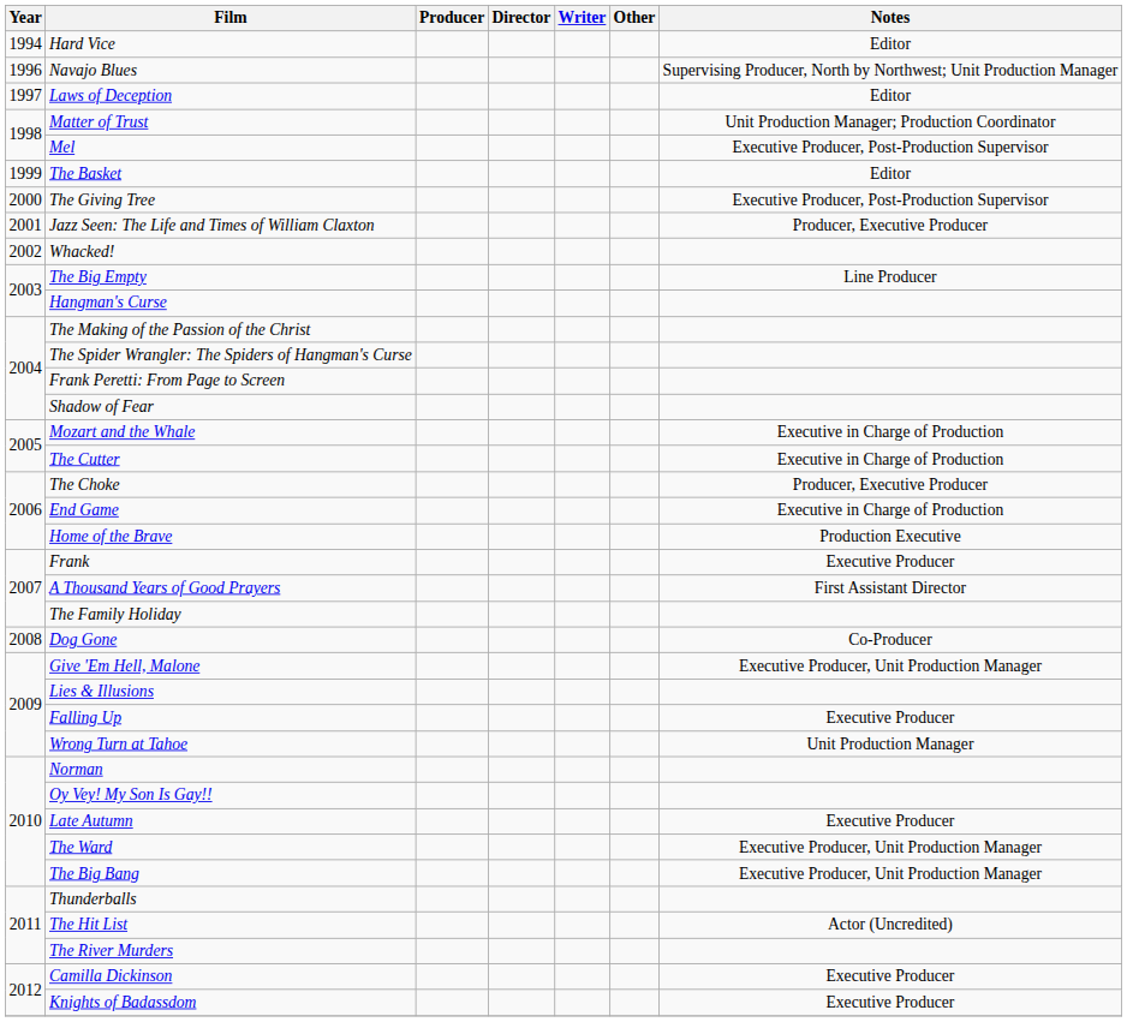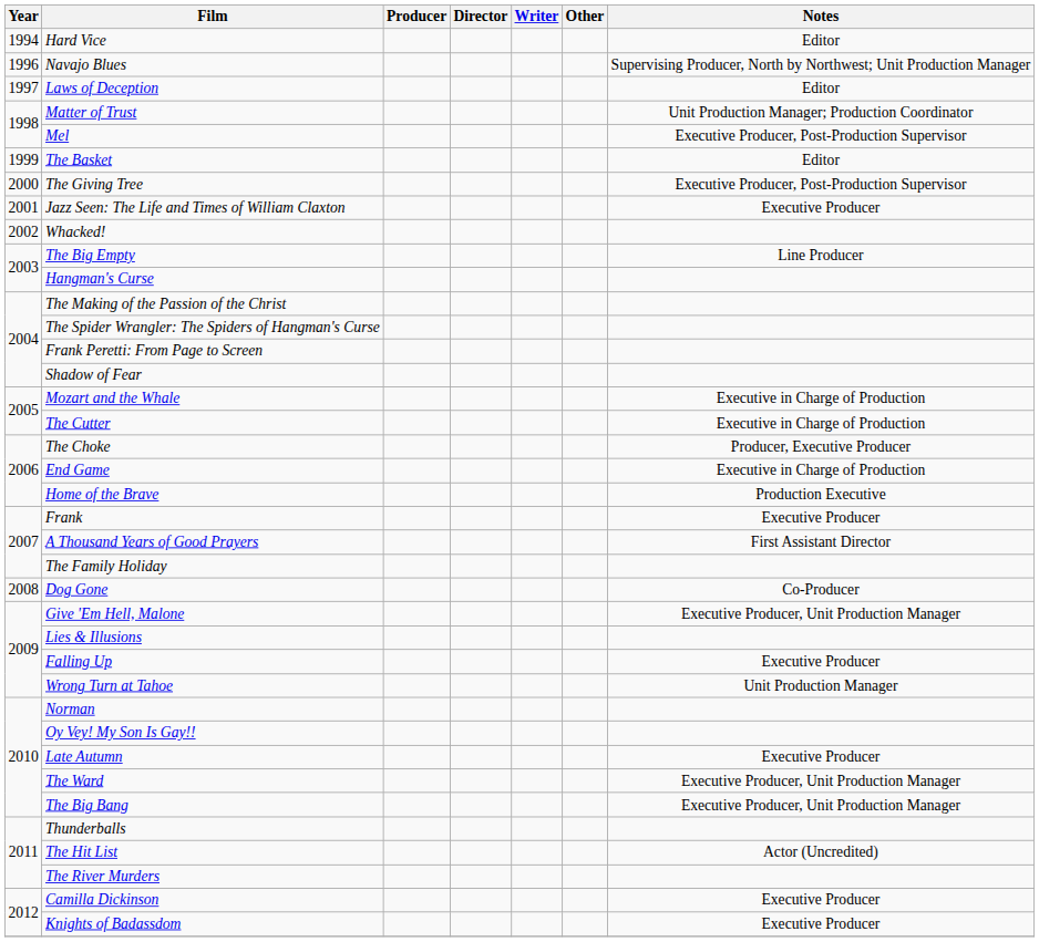 <table class = "wikitable sortable" style="text-align:center">
 <tr>
 <th>Year</th>
 <th>Film</th>
 <th>Producer</th>
 <th>Director</th>
 <th><a href='#'>Writer</a></th>
 <th>Other</th>
 <th>Notes</th>
 </tr>
 <tr>
 <td>1994</td>
 <td style="text-align:left"><em>Hard Vice</em></td>
 <td></td>
 <td></td>
 <td></td>
 <td></td>
 <td>Editor</td>
 </tr>
 <tr>
 <td>1996</td>
 <td style="text-align:left"><em>Navajo Blues</em></td>
 <td></td>
 <td></td>
 <td></td>
 <td></td>
 <td>Supervising Producer, North by Northwest; Unit Production Manager</td>
 </tr>
 <tr>
 <td>1997</td>
 <td style="text-align:left"><em><a href='#'>Laws of Deception</a></em></td>
 <td></td>
 <td></td>
 <td></td>
 <td></td>
 <td>Editor</td>
 </tr>
 <tr>
 <td rowspan="2">1998</td>
 <td style="text-align:left"><em><a href='#'>Matter of Trust</a></em></td>
 <td></td>
 <td></td>
 <td></td>
 <td></td>
 <td>Unit Production Manager; Production Coordinator</td>
 </tr>
 <tr>
 <td style="text-align:left"><em><a href='#'>Mel</a></em></td>
 <td></td>
 <td></td>
 <td></td>
 <td></td>
 <td>Executive Producer, Post-Production Supervisor</td>
 </tr>
 <tr>
 <td>1999</td>
 <td style="text-align:left"><em><a href='#'>The Basket</a></em></td>
 <td></td>
 <td></td>
 <td></td>
 <td></td>
 <td>Editor</td>
 </tr>
 <tr>
 <td>2000</td>
 <td style="text-align:left"><em>The Giving Tree</em></td>
 <td></td>
 <td></td>
 <td></td>
 <td></td>
 <td>Executive Producer, Post-Production Supervisor</td>
 </tr>
 <tr>
 <td>2001</td>
 <td style="text-align:left"><em>Jazz Seen: The Life and Times of William Claxton</em></td>
 <td></td>
 <td></td>
 <td></td>
 <td></td>
-<td>Producer, Executive Producer</td>
+<td>Executive Producer</td>
 </tr>
 <tr>
 <td>2002</td>
 <td style="text-align:left"><em>Whacked!</em></td>
 <td></td>
 <td></td>
 <td></td>
 <td></td>
 <td></td>
 </tr>
 <tr>
 <td rowspan="2">2003</td>
 <td style="text-align:left"><em><a href='#'>The Big Empty</a></em></td>
 <td></td>
 <td></td>
 <td></td>
 <td></td>
 <td>Line Producer</td>
 </tr>
 <tr>
 <td style="text-align:left"><em><a href='#'>Hangman's Curse</a></em></td>
 <td></td>
 <td></td>
 <td></td>
 <td></td>
 <td></td>
 </tr>
 <tr>
 <td rowspan="4">2004</td>
 <td style="text-align:left"><em>The Making of the Passion of the Christ</em></td>
 <td></td>
 <td></td>
 <td></td>
 <td></td>
 <td></td>
 </tr>
 <tr>
 <td style="text-align:left"><em>The Spider Wrangler: The Spiders of Hangman's Curse</em></td>
 <td></td>
 <td></td>
 <td></td>
 <td></td>
 <td></td>
 </tr>
 <tr>
 <td style="text-align:left"><em>Frank Peretti: From Page to Screen</em></td>
 <td></td>
 <td></td>
 <td></td>
 <td></td>
 <td></td>
 </tr>
 <tr>
 <td style="text-align:left"><em>Shadow of Fear</em></td>
 <td></td>
 <td></td>
 <td></td>
 <td></td>
 <td></td>
 </tr>
 <tr>
 <td rowspan="2">2005</td>
 <td style="text-align:left"><em><a href='#'>Mozart and the Whale</a></em></td>
 <td></td>
 <td></td>
 <td></td>
 <td></td>
 <td>Executive in Charge of Production</td>
 </tr>
 <tr>
 <td style="text-align:left"><em><a href='#'>The Cutter</a></em></td>
 <td></td>
 <td></td>
 <td></td>
 <td></td>
 <td>Executive in Charge of Production</td>
 </tr>
 <tr>
 <td rowspan="3">2006</td>
 <td style="text-align:left"><em>The Choke</em></td>
 <td></td>
 <td></td>
 <td></td>
 <td></td>
 <td>Producer, Executive Producer</td>
 </tr>
 <tr>
 <td style="text-align:left"><em><a href='#'>End Game</a></em></td>
 <td></td>
 <td></td>
 <td></td>
 <td></td>
 <td>Executive in Charge of Production</td>
 </tr>
 <tr>
 <td style="text-align:left"><em><a href='#'>Home of the Brave</a></em></td>
 <td></td>
 <td></td>
 <td></td>
 <td></td>
 <td>Production Executive</td>
 </tr>
 <tr>
 <td rowspan="3">2007</td>
 <td style="text-align:left"><em>Frank</em></td>
 <td></td>
 <td></td>
 <td></td>
 <td></td>
 <td>Executive Producer</td>
 </tr>
 <tr>
 <td style="text-align:left"><em><a href='#'>A Thousand Years of Good Prayers</a></em></td>
 <td></td>
 <td></td>
 <td></td>
 <td></td>
 <td>First Assistant Director</td>
 </tr>
 <tr>
 <td style="text-align:left"><em>The Family Holiday</em></td>
 <td></td>
 <td></td>
 <td></td>
 <td></td>
 <td></td>
 </tr>
 <tr>
 <td>2008</td>
 <td style="text-align:left"><em><a href='#'>Dog Gone</a></em></td>
 <td></td>
 <td></td>
 <td></td>
 <td></td>
 <td>Co-Producer</td>
 </tr>
 <tr>
 <td rowspan="4">2009</td>
 <td style="text-align:left"><em><a href='#'>Give 'Em Hell, Malone</a></em></td>
 <td></td>
 <td></td>
 <td></td>
 <td></td>
 <td>Executive Producer, Unit Production Manager</td>
 </tr>
 <tr>
 <td style="text-align:left"><em><a href='#'>Lies & Illusions</a></em></td>
 <td></td>
 <td></td>
 <td></td>
 <td></td>
 <td></td>
 </tr>
 <tr>
 <td style="text-align:left"><em><a href='#'>Falling Up</a></em></td>
 <td></td>
 <td></td>
 <td></td>
 <td></td>
 <td>Executive Producer</td>
 </tr>
 <tr>
 <td style="text-align:left"><em><a href='#'>Wrong Turn at Tahoe</a></em></td>
 <td></td>
 <td></td>
 <td></td>
 <td></td>
 <td>Unit Production Manager</td>
 </tr>
 <tr>
 <td rowspan="5">2010</td>
 <td style="text-align:left"><em><a href='#'>Norman</a></em></td>
 <td></td>
 <td></td>
 <td></td>
 <td></td>
 <td></td>
 </tr>
 <tr>
 <td style="text-align:left"><em><a href='#'>Oy Vey! My Son Is Gay!!</a></em></td>
 <td></td>
 <td></td>
 <td></td>
 <td></td>
 <td></td>
 </tr>
 <tr>
 <td style="text-align:left"><em><a href='#'>Late Autumn</a></em></td>
 <td></td>
 <td></td>
 <td></td>
 <td></td>
 <td>Executive Producer</td>
 </tr>
 <tr>
 <td style="text-align:left"><em><a href='#'>The Ward</a></em></td>
 <td></td>
 <td></td>
 <td></td>
 <td></td>
 <td>Executive Producer, Unit Production Manager</td>
 </tr>
 <tr>
 <td style="text-align:left"><em><a href='#'>The Big Bang</a></em></td>
 <td></td>
 <td></td>
 <td></td>
 <td></td>
 <td>Executive Producer, Unit Production Manager</td>
 </tr>
 <tr>
 <td rowspan="3">2011</td>
 <td style="text-align:left"><em>Thunderballs</em></td>
 <td></td>
 <td></td>
 <td></td>
 <td></td>
 <td></td>
 </tr>
 <tr>
 <td style="text-align:left"><em><a href='#'>The Hit List</a></em></td>
 <td></td>
 <td></td>
 <td></td>
 <td></td>
 <td>Actor (Uncredited)</td>
 </tr>
 <tr>
 <td style="text-align:left"><em><a href='#'>The River Murders</a></em></td>
 <td></td>
 <td></td>
 <td></td>
 <td></td>
 <td></td>
 </tr>
 <tr>
 <td rowspan="2">2012</td>
 <td style="text-align:left"><em><a href='#'>Camilla Dickinson</a></em></td>
 <td></td>
 <td></td>
 <td></td>
 <td></td>
 <td>Executive Producer</td>
 </tr>
 <tr>
 <td style="text-align:left"><em><a href='#'>Knights of Badassdom</a></em></td>
 <td></td>
 <td></td>
 <td></td>
 <td></td>
 <td>Executive Producer</td>
 </tr>
 <tr>
 </tr>
 </table>
